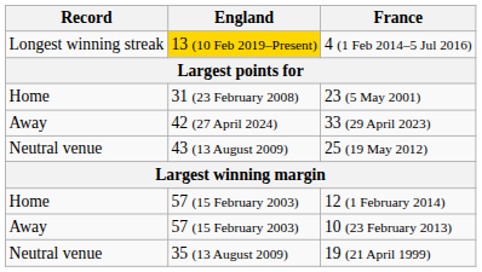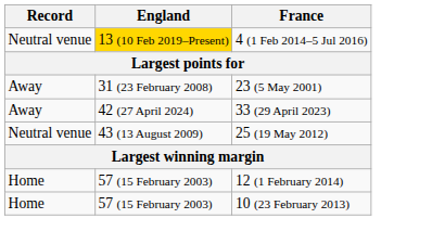 <table class="wikitable">
 <tr>
 <th>Record</th>
 <th>England</th>
 <th>France</th>
 </tr>
 <tr>
-<td>Longest winning streak</td>
+<td>Neutral venue</td>
 <td style="background: gold;">13 <small>(10 Feb 2019–Present)</small></td>
 <td>4 <small>(1 Feb 2014–5 Jul 2016)</small></td>
 </tr>
 <tr>
 <th colspan=3 align=center>Largest points for</th>
 </tr>
 <tr>
-<td>Home</td>
+<td>Away</td>
 <td>31 <small>(23 February 2008)</small></td>
 <td>23 <small>(5 May 2001)</small></td>
 </tr>
 <tr>
 <td>Away</td>
 <td>42 <small>(27 April 2024)</small></td>
 <td>33 <small>(29 April 2023)</small></td>
 </tr>
 <tr>
 <td>Neutral venue</td>
 <td>43 <small>(13 August 2009)</small></td>
 <td>25 <small>(19 May 2012)</small></td>
 </tr>
 <tr>
 <th colspan=3 align=center>Largest winning margin</th>
 </tr>
 <tr>
 <td>Home</td>
 <td>57 <small>(15 February 2003)</small></td>
 <td>12 <small>(1 February 2014)</small></td>
 </tr>
 <tr>
-<td>Away</td>
+<td>Home</td>
 <td>57 <small>(15 February 2003)</small></td>
 <td>10 <small>(23 February 2013)</small></td>
 </tr>
-<tr>
-<td>Neutral venue</td>
-<td>35 <small>(13 August 2009)</small></td>
-<td>19 <small>(21 April 1999)</small></td>
-</tr>
 </table>
